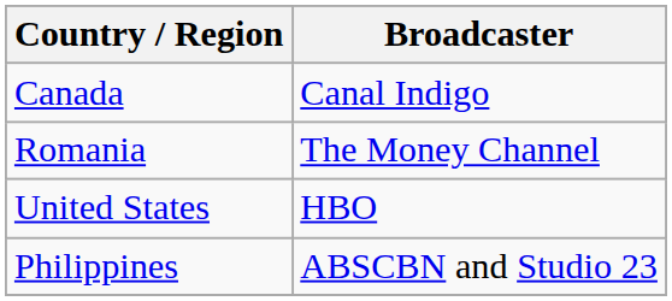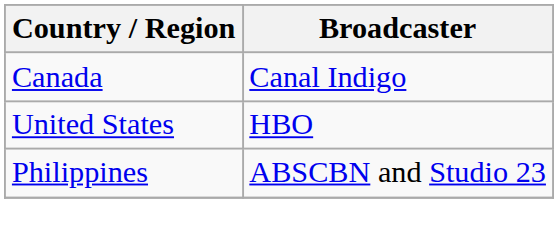 <table class="wikitable collapsible collapsed">
 <tr>
 <th>Country / Region</th>
 <th>Broadcaster</th>
 </tr>
 <tr>
 <td> <a href='#'>Canada</a></td>
 <td><a href='#'>Canal Indigo</a></td>
-</tr>
-<tr>
-<td> <a href='#'>Romania</a></td>
-<td><a href='#'>The Money Channel</a></td>
 </tr>
 <tr>
 <td> <a href='#'>United States</a></td>
 <td><a href='#'>HBO</a></td>
 </tr>
 <tr>
 <td> <a href='#'>Philippines</a></td>
 <td><a href='#'>ABSCBN</a> and <a href='#'>Studio 23</a></td>
 </tr>
 <tr>
 </tr>
 </table>
